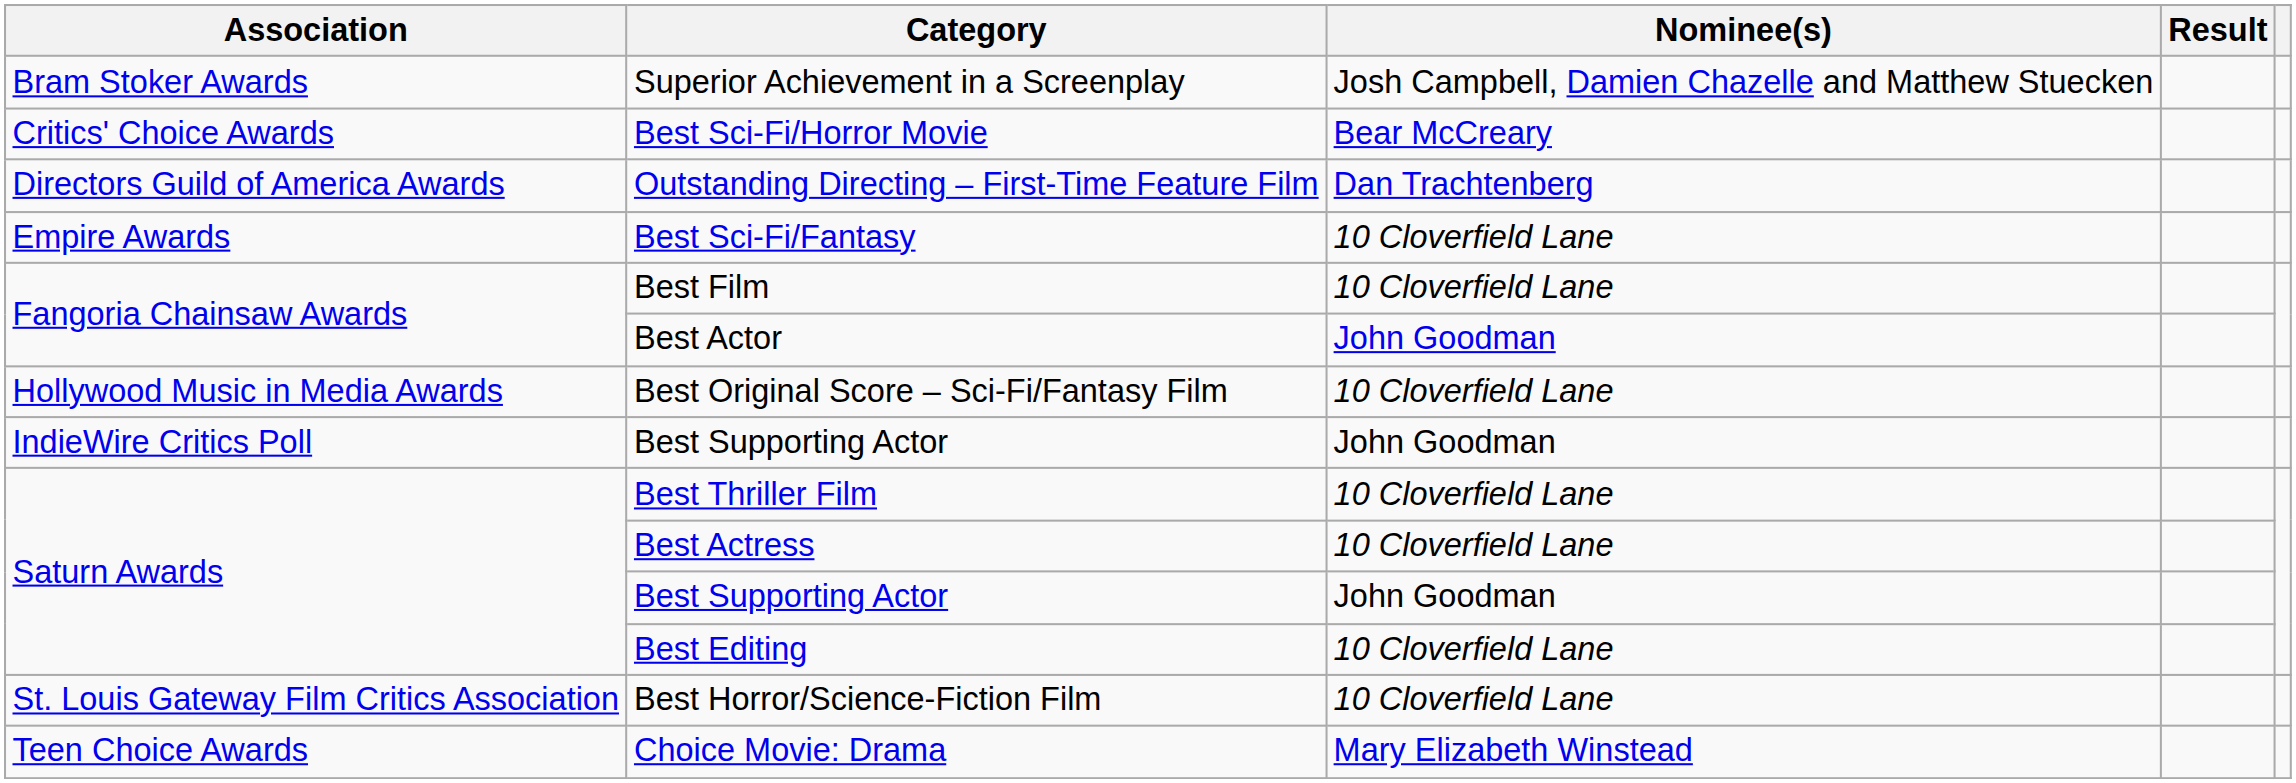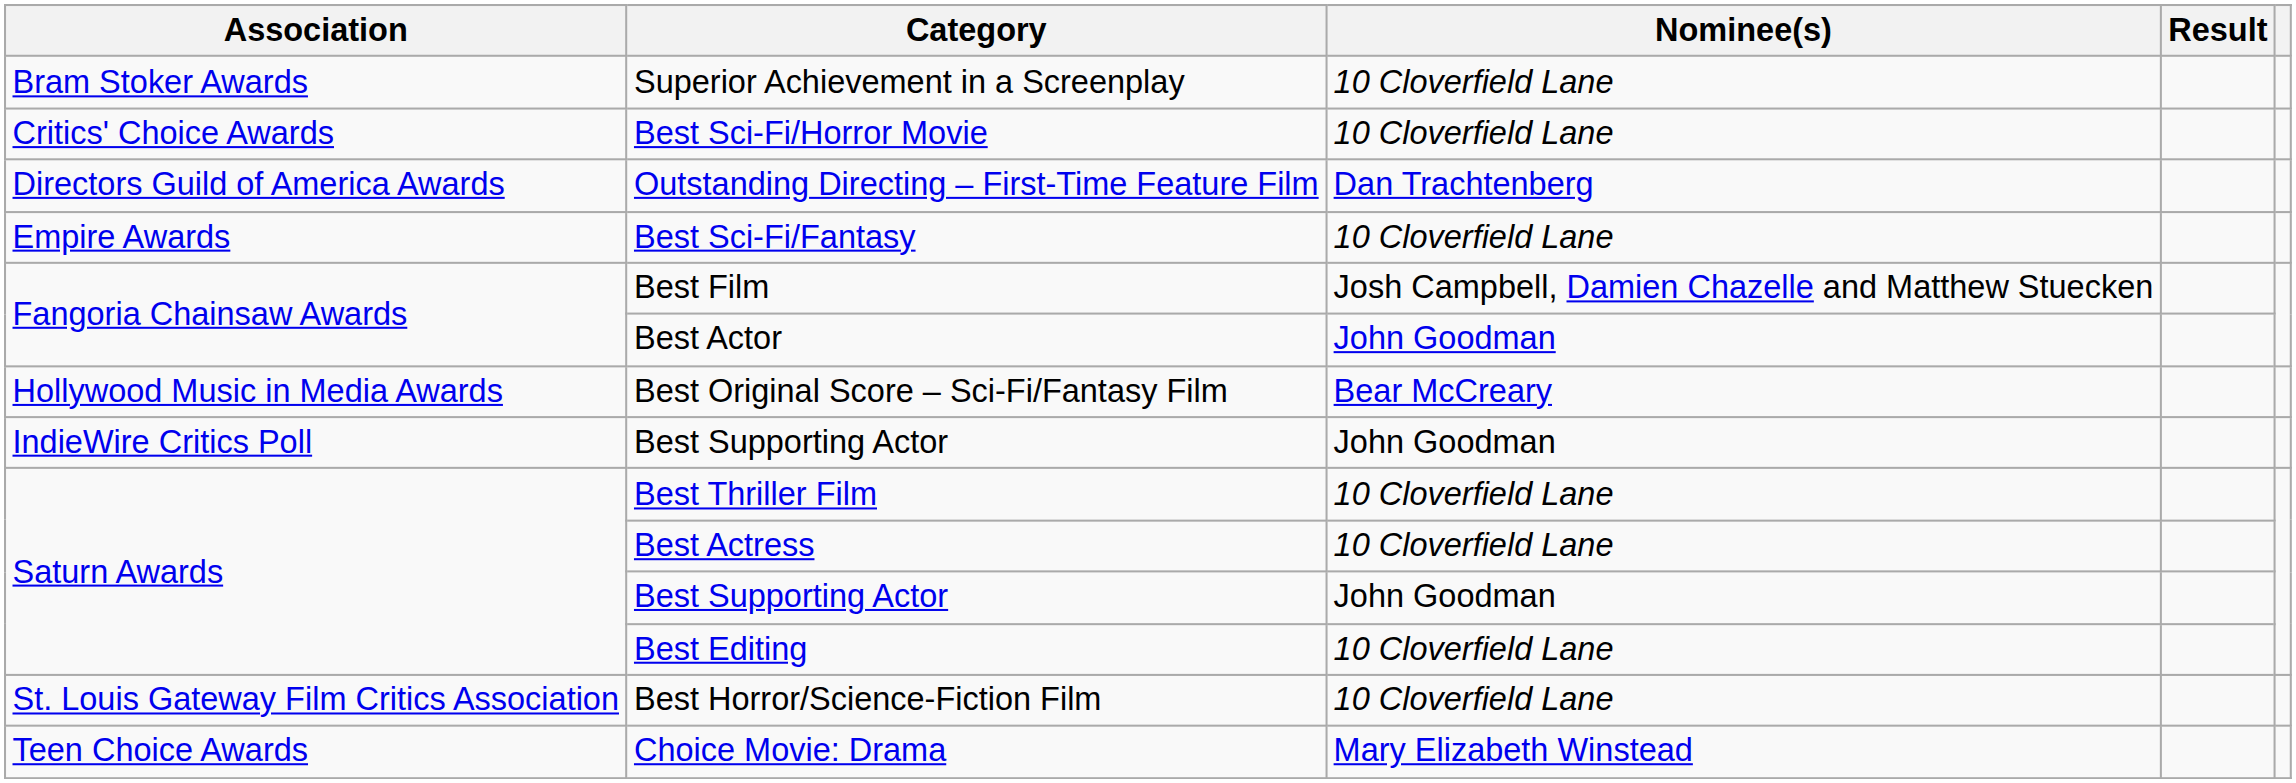 <table class="wikitable sortable">
 <tr>
 <th>Association</th>
 <th>Category</th>
 <th>Nominee(s)</th>
 <th>Result</th>
 <th class="unsortable"></th>
 </tr>
 <tr>
 <td><a href='#'>Bram Stoker Awards</a></td>
 <td>Superior Achievement in a Screenplay</td>
-<td>Josh Campbell, <a href='#'>Damien Chazelle</a> and Matthew Stuecken</td>
+<td><em>10 Cloverfield Lane</em></td>
 <td></td>
 <td style="text-align:center;"></td>
 </tr>
 <tr>
 <td><a href='#'>Critics' Choice Awards</a></td>
 <td><a href='#'>Best Sci-Fi/Horror Movie</a></td>
-<td><a href='#'>Bear McCreary</a></td>
+<td><em>10 Cloverfield Lane</em></td>
 <td></td>
 <td style="text-align:center;"></td>
 </tr>
 <tr>
 <td><a href='#'>Directors Guild of America Awards</a></td>
 <td><a href='#'>Outstanding Directing – First-Time Feature Film</a></td>
 <td><a href='#'>Dan Trachtenberg</a></td>
 <td></td>
 <td style="text-align:center;"></td>
 </tr>
 <tr>
 <td><a href='#'>Empire Awards</a></td>
 <td><a href='#'>Best Sci-Fi/Fantasy</a></td>
 <td><em>10 Cloverfield Lane</em></td>
 <td></td>
 <td style="text-align:center;"></td>
 </tr>
 <tr>
 <td rowspan="2"><a href='#'>Fangoria Chainsaw Awards</a></td>
 <td>Best Film</td>
-<td><em>10 Cloverfield Lane</em></td>
+<td>Josh Campbell, <a href='#'>Damien Chazelle</a> and Matthew Stuecken</td>
 <td></td>
 <td rowspan="2" style="text-align:center;"></td>
 </tr>
 <tr>
 <td>Best Actor</td>
 <td><a href='#'>John Goodman</a></td>
 <td></td>
 </tr>
 <tr>
 <td><a href='#'>Hollywood Music in Media Awards</a></td>
 <td>Best Original Score – Sci-Fi/Fantasy Film</td>
-<td><em>10 Cloverfield Lane</em></td>
+<td><a href='#'>Bear McCreary</a></td>
 <td></td>
 <td style="text-align:center;"><br></td>
 </tr>
 <tr>
 <td><a href='#'>IndieWire Critics Poll</a></td>
 <td>Best Supporting Actor</td>
 <td>John Goodman</td>
 <td></td>
 <td style="text-align:center;"></td>
 </tr>
 <tr>
 <td rowspan="4"><a href='#'>Saturn Awards</a></td>
 <td><a href='#'>Best Thriller Film</a></td>
 <td><em>10 Cloverfield Lane</em></td>
 <td></td>
 <td rowspan="4" style="text-align:center;"></td>
 </tr>
 <tr>
 <td><a href='#'>Best Actress</a></td>
 <td><em>10 Cloverfield Lane</em></td>
 <td></td>
 </tr>
 <tr>
 <td><a href='#'>Best Supporting Actor</a></td>
 <td>John Goodman</td>
 <td></td>
 </tr>
 <tr>
 <td><a href='#'>Best Editing</a></td>
 <td><em>10 Cloverfield Lane</em></td>
 <td></td>
 </tr>
 <tr>
 <td><a href='#'>St. Louis Gateway Film Critics Association</a></td>
 <td>Best Horror/Science-Fiction Film</td>
 <td><em>10 Cloverfield Lane</em></td>
 <td></td>
 <td style="text-align:center;"></td>
 </tr>
 <tr>
 <td><a href='#'>Teen Choice Awards</a></td>
 <td><a href='#'>Choice Movie: Drama</a></td>
 <td><a href='#'>Mary Elizabeth Winstead</a></td>
 <td></td>
 <td style="text-align:center;"></td>
 </tr>
 <tr>
 </tr>
 </table>
